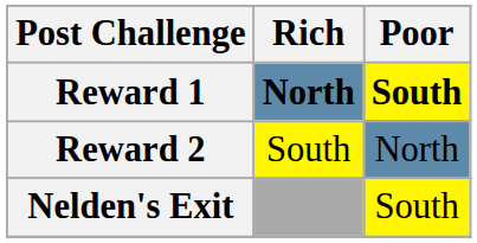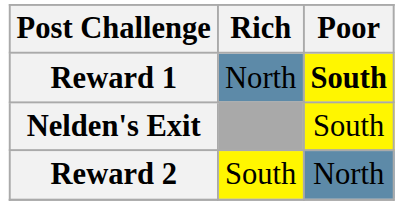 <table class="sortable wikitable" style="margin: 1em auto 1em auto">
 <tr>
 <th>Post Challenge</th>
 <th>Rich</th>
 <th>Poor</th>
 </tr>
 <tr>
 <th>Reward 1</th>
-<td align="center" bgcolor="#5D8AA8"><strong>North</strong></td>
+<td align="center" bgcolor="#5D8AA8">North</td>
 <td align="center" bgcolor="#FFF600"><strong>South</strong></td>
+</tr>
+<tr>
+<th>Nelden's Exit</th>
+<td align="center" bgcolor="darkgray"></td>
+<td align="center" bgcolor="#FFF600">South</td>
 </tr>
 <tr>
 <th>Reward 2</th>
 <td align="center" bgcolor="#FFF600">South</td>
 <td align="center" bgcolor="#5D8AA8">North</td>
 </tr>
 <tr>
-<th>Nelden's Exit</th>
-<td align="center" bgcolor="darkgray"></td>
-<td align="center" bgcolor="#FFF600">South</td>
-</tr>
-<tr>
 </tr>
 </table>
